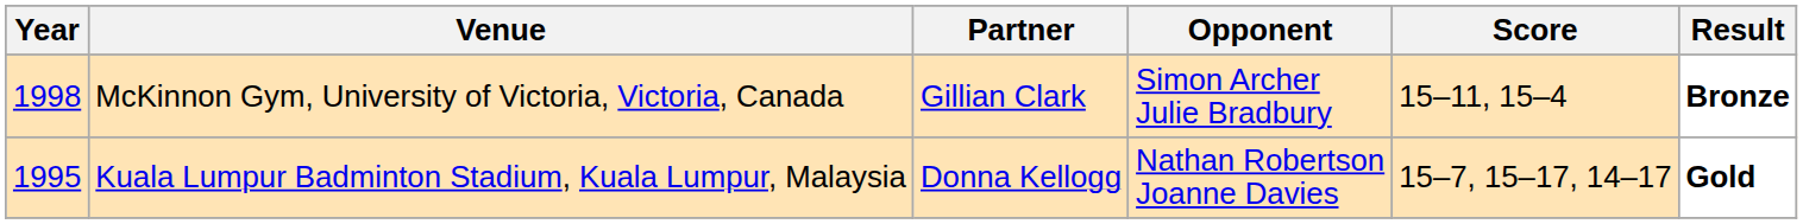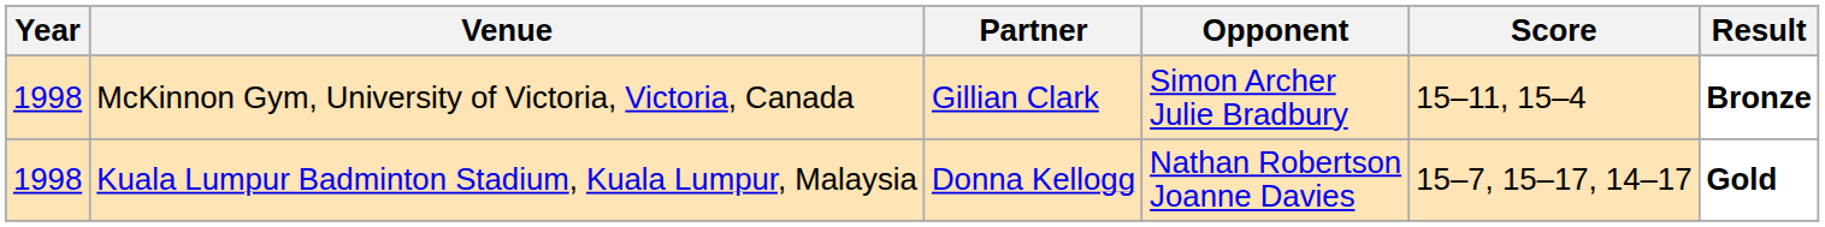 <table class="sortable wikitable" style="font-size: 90%;">
 <tr>
 <th>Year</th>
 <th>Venue</th>
 <th>Partner</th>
 <th>Opponent</th>
 <th>Score</th>
 <th>Result</th>
 </tr>
 <tr style="background:#FFE4B5">
 <td align="center"><a href='#'>1998</a></td>
 <td align="left">McKinnon Gym, University of Victoria, <a href='#'>Victoria</a>, Canada</td>
 <td align="left"> <a href='#'>Gillian Clark</a></td>
 <td align="left"> <a href='#'>Simon Archer</a><br> <a href='#'>Julie Bradbury</a></td>
 <td align="left">15–11, 15–4</td>
 <td style="text-align:left; background:white"> <strong>Bronze</strong></td>
 </tr>
 <tr style="background:#FFE4B5">
-<td align="center"><a href='#'>1995</a></td>
+<td align="center"><a href='#'>1998</a></td>
 <td align="left"><a href='#'>Kuala Lumpur Badminton Stadium</a>, <a href='#'>Kuala Lumpur</a>, Malaysia</td>
 <td align="left"> <a href='#'>Donna Kellogg</a></td>
 <td align="left"> <a href='#'>Nathan Robertson</a><br> <a href='#'>Joanne Davies</a></td>
 <td align="left">15–7, 15–17, 14–17</td>
 <td style="text-align:left; background:white"> <strong>Gold</strong></td>
 </tr>
 </table>
